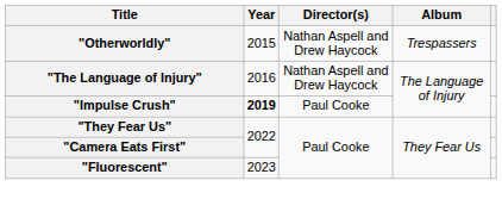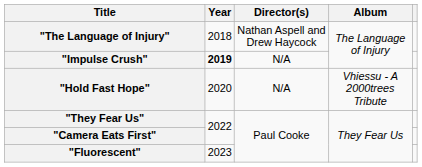 <table class="wikitable plainrowheaders" style="text-align:center;">
 <tr>
 <th scope="col" style="width:18em;">Title</th>
 <th scope="col">Year</th>
 <th scope="col">Director(s)</th>
 <th scope="col">Album</th>
 <th scope="col"></th>
 </tr>
 <tr>
-<th scope="row">"Otherworldly"</th>
-<td>2015</td>
-<td>Nathan Aspell and Drew Haycock</td>
-<td><em>Trespassers</em></td>
-<td></td>
-</tr>
-<tr>
 <th scope="row">"The Language of Injury"</th>
-<td>2016</td>
+<td>2018</td>
 <td>Nathan Aspell and Drew Haycock</td>
 <td rowspan="2"><em>The Language of Injury</em></td>
 <td></td>
 </tr>
 <tr>
 <th scope="row">"Impulse Crush"</th>
 <td><strong>2019</strong></td>
-<td>Paul Cooke</td>
+<td>N/A</td>
+<td></td>
+</tr>
+<tr>
+<th scope="row">"Hold Fast Hope"</th>
+<td>2020</td>
+<td>N/A</td>
+<td><em>Vhiessu - A 2000trees Tribute</em></td>
 <td></td>
 </tr>
 <tr>
 <th scope="row">"They Fear Us"</th>
 <td rowspan="2">2022</td>
 <td rowspan="3">Paul Cooke</td>
 <td rowspan="3"><em>They Fear Us</em></td>
 <td></td>
 </tr>
 <tr>
 <th scope="row">"Camera Eats First"</th>
 <td></td>
 </tr>
 <tr>
 <th scope="row">"Fluorescent"</th>
 <td>2023</td>
 <td></td>
 </tr>
 </table>
